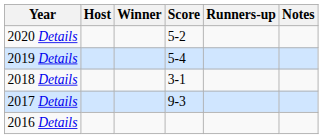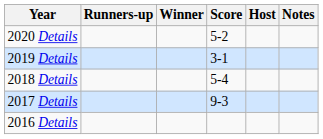 <table class="wikitable">
 <tr>
 <th>Year</th>
-<th>Host</th>
+<th>Runners-up</th>
 <th>Winner</th>
 <th>Score</th>
-<th>Runners-up</th>
+<th>Host</th>
 <th>Notes</th>
 </tr>
 <tr>
 <td>2020 <em><a href='#'>Details</a></em></td>
 <td></td>
 <td></td>
 <td>5-2</td>
 <td></td>
 <td></td>
 </tr>
 <tr style="background: #D0E6FF;">
 <td>2019 <em><a href='#'>Details</a></em></td>
 <td></td>
 <td></td>
-<td>5-4</td>
+<td>3-1</td>
 <td></td>
 <td></td>
 </tr>
 <tr>
 <td>2018 <em><a href='#'>Details</a></em></td>
 <td></td>
 <td></td>
-<td>3-1</td>
+<td>5-4</td>
 <td></td>
 <td></td>
 </tr>
 <tr style="background: #D0E6FF;">
 <td>2017 <em><a href='#'>Details</a></em></td>
 <td></td>
 <td></td>
 <td>9-3</td>
 <td></td>
 <td></td>
 </tr>
 <tr>
 <td>2016 <em><a href='#'>Details</a></em></td>
 <td></td>
 <td></td>
 <td></td>
 <td></td>
 <td></td>
 </tr>
 </table>
